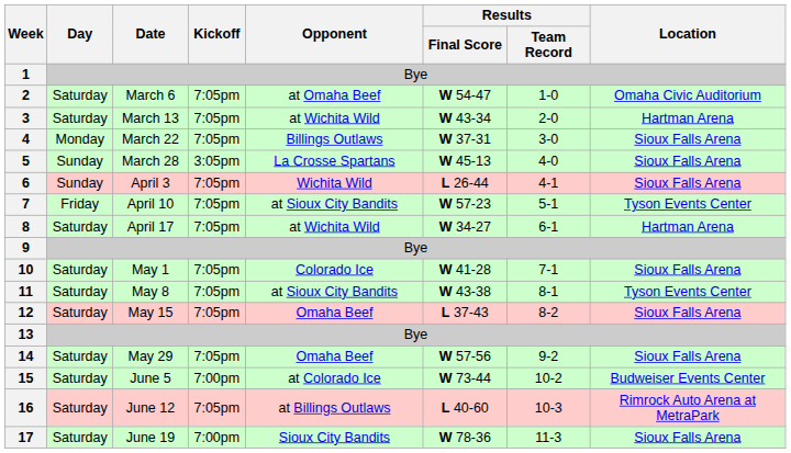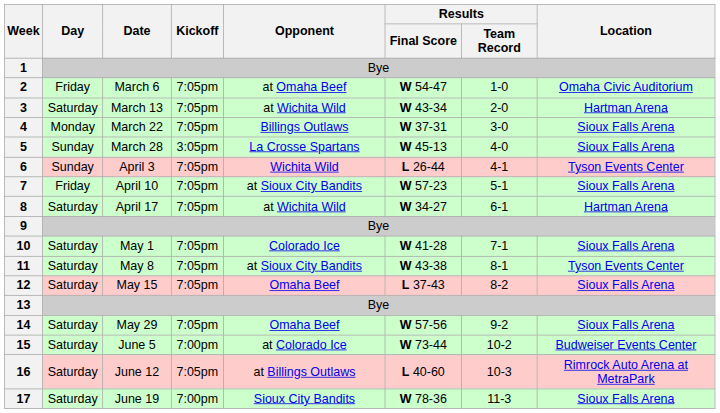 <table class="wikitable">
 <tr>
 <th rowspan="2" width="40">Week</th>
 <th rowspan="2" width="70">Day</th>
 <th rowspan="2" width="80">Date</th>
 <th rowspan="2" width="60">Kickoff</th>
 <th rowspan="2" width="200">Opponent</th>
 <th colspan="2" width="180">Results</th>
 <th rowspan="2" width="220">Location</th>
 </tr>
 <tr>
 <th width="90">Final Score</th>
 <th width="90">Team Record</th>
 </tr>
 <tr style="background: #CCCCCC;">
 <th>1</th>
 <td colSpan=7 align="center">Bye</td>
 </tr>
 <tr align="center" bgcolor="#CCFFCC">
 <th>2</th>
-<td align="center">Saturday</td>
+<td align="center">Friday</td>
 <td align="center">March 6</td>
 <td align="center">7:05pm</td>
 <td align="center">at <a href='#'>Omaha Beef</a></td>
 <td align="center"><strong>W</strong> 54-47</td>
 <td align="center">1-0</td>
 <td align="center"><a href='#'>Omaha Civic Auditorium</a></td>
 </tr>
 <tr align="center" bgcolor="#CCFFCC">
 <th>3</th>
 <td align="center">Saturday</td>
 <td align="center">March 13</td>
 <td align="center">7:05pm</td>
 <td align="center">at <a href='#'>Wichita Wild</a></td>
 <td align="center"><strong>W</strong> 43-34</td>
 <td align="center">2-0</td>
 <td align="center"><a href='#'>Hartman Arena</a></td>
 </tr>
 <tr align="center" bgcolor="#CCFFCC">
 <th>4</th>
 <td align="center">Monday</td>
 <td align="center">March 22</td>
 <td align="center">7:05pm</td>
 <td align="center"><a href='#'>Billings Outlaws</a></td>
 <td align="center"><strong>W</strong> 37-31</td>
 <td align="center">3-0</td>
 <td align="center"><a href='#'>Sioux Falls Arena</a></td>
 </tr>
 <tr align="center" bgcolor="#CCFFCC">
 <th>5</th>
 <td align="center">Sunday</td>
 <td align="center">March 28</td>
 <td align="center">3:05pm</td>
 <td align="center"><a href='#'>La Crosse Spartans</a></td>
 <td align="center"><strong>W</strong> 45-13</td>
 <td align="center">4-0</td>
 <td align="center"><a href='#'>Sioux Falls Arena</a></td>
 </tr>
 <tr align="center" bgcolor="#FFCCCC">
 <th>6</th>
 <td align="center">Sunday</td>
 <td align="center">April 3</td>
 <td align="center">7:05pm</td>
 <td align="center"><a href='#'>Wichita Wild</a></td>
 <td align="center"><strong>L</strong> 26-44</td>
 <td align="center">4-1</td>
-<td align="center"><a href='#'>Sioux Falls Arena</a></td>
+<td align="center"><a href='#'>Tyson Events Center</a></td>
 </tr>
 <tr align="center" bgcolor="#CCFFCC">
 <th>7</th>
 <td align="center">Friday</td>
 <td align="center">April 10</td>
 <td align="center">7:05pm</td>
 <td align="center">at <a href='#'>Sioux City Bandits</a></td>
 <td align="center"><strong>W</strong> 57-23</td>
 <td align="center">5-1</td>
-<td align="center"><a href='#'>Tyson Events Center</a></td>
+<td align="center"><a href='#'>Sioux Falls Arena</a></td>
 </tr>
 <tr align="center" bgcolor="#CCFFCC">
 <th>8</th>
 <td align="center">Saturday</td>
 <td align="center">April 17</td>
 <td align="center">7:05pm</td>
 <td align="center">at <a href='#'>Wichita Wild</a></td>
 <td align="center"><strong>W</strong> 34-27</td>
 <td align="center">6-1</td>
 <td align="center"><a href='#'>Hartman Arena</a></td>
 </tr>
 <tr style="background: #CCCCCC;">
 <th>9</th>
 <td colSpan=7 align="center">Bye</td>
 </tr>
 <tr align="center" bgcolor="#CCFFCC">
 <th>10</th>
 <td align="center">Saturday</td>
 <td align="center">May 1</td>
 <td align="center">7:05pm</td>
 <td align="center"><a href='#'>Colorado Ice</a></td>
 <td align="center"><strong>W</strong> 41-28</td>
 <td align="center">7-1</td>
 <td align="center"><a href='#'>Sioux Falls Arena</a></td>
 </tr>
 <tr align="center" bgcolor="#CCFFCC">
 <th>11</th>
 <td align="center">Saturday</td>
 <td align="center">May 8</td>
 <td align="center">7:05pm</td>
 <td align="center">at <a href='#'>Sioux City Bandits</a></td>
 <td align="center"><strong>W</strong> 43-38</td>
 <td align="center">8-1</td>
 <td align="center"><a href='#'>Tyson Events Center</a></td>
 </tr>
 <tr align="center" bgcolor="#FFCCCC">
 <th>12</th>
 <td align="center">Saturday</td>
 <td align="center">May 15</td>
 <td align="center">7:05pm</td>
 <td align="center"><a href='#'>Omaha Beef</a></td>
 <td align="center"><strong>L</strong> 37-43</td>
 <td align="center">8-2</td>
 <td align="center"><a href='#'>Sioux Falls Arena</a></td>
 </tr>
 <tr style="background: #CCCCCC;">
 <th>13</th>
 <td colSpan=7 align="center">Bye</td>
 </tr>
 <tr align="center" bgcolor="#CCFFCC">
 <th>14</th>
 <td align="center">Saturday</td>
 <td align="center">May 29</td>
 <td align="center">7:05pm</td>
 <td align="center"><a href='#'>Omaha Beef</a></td>
 <td align="center"><strong>W</strong> 57-56</td>
 <td align="center">9-2</td>
 <td align="center"><a href='#'>Sioux Falls Arena</a></td>
 </tr>
 <tr align="center" bgcolor="#CCFFCC">
 <th>15</th>
 <td align="center">Saturday</td>
 <td align="center">June 5</td>
 <td align="center">7:00pm</td>
 <td align="center">at <a href='#'>Colorado Ice</a></td>
 <td align="center"><strong>W</strong> 73-44</td>
 <td align="center">10-2</td>
 <td align="center"><a href='#'>Budweiser Events Center</a></td>
 </tr>
 <tr align="center" bgcolor="#FFCCCC">
 <th>16</th>
 <td align="center">Saturday</td>
 <td align="center">June 12</td>
 <td align="center">7:05pm</td>
 <td align="center">at <a href='#'>Billings Outlaws</a></td>
 <td align="center"><strong>L</strong> 40-60</td>
 <td align="center">10-3</td>
 <td align="center"><a href='#'>Rimrock Auto Arena at MetraPark</a></td>
 </tr>
 <tr align="center" bgcolor="#CCFFCC">
 <th>17</th>
 <td align="center">Saturday</td>
 <td align="center">June 19</td>
 <td align="center">7:00pm</td>
 <td align="center"><a href='#'>Sioux City Bandits</a></td>
 <td align="center"><strong>W</strong> 78-36</td>
 <td align="center">11-3</td>
 <td align="center"><a href='#'>Sioux Falls Arena</a></td>
 </tr>
 </table>
